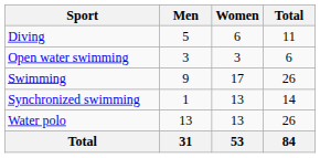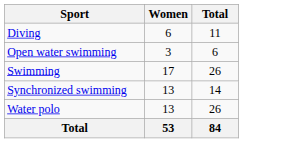 <table class="wikitable sortable" style="text-align:center;">
 <tr>
 <th width=180>Sport</th>
-<th width=55>Men</th>
 <th width=55>Women</th>
 <th width=55>Total</th>
 </tr>
 <tr>
 <td align=left><a href='#'>Diving</a></td>
-<td>5</td>
 <td>6</td>
 <td>11</td>
 </tr>
 <tr>
 <td align=left><a href='#'>Open water swimming</a></td>
 <td>3</td>
-<td>3</td>
 <td>6</td>
 </tr>
 <tr>
 <td align=left><a href='#'>Swimming</a></td>
-<td>9</td>
 <td>17</td>
 <td>26</td>
 </tr>
 <tr>
 <td align=left><a href='#'>Synchronized swimming</a></td>
-<td>1</td>
 <td>13</td>
 <td>14</td>
 </tr>
 <tr>
 <td align=left><a href='#'>Water polo</a></td>
 <td>13</td>
-<td>13</td>
 <td>26</td>
 </tr>
 <tr>
 <th>Total</th>
-<th>31</th>
 <th>53</th>
 <th>84</th>
 </tr>
 </table>
